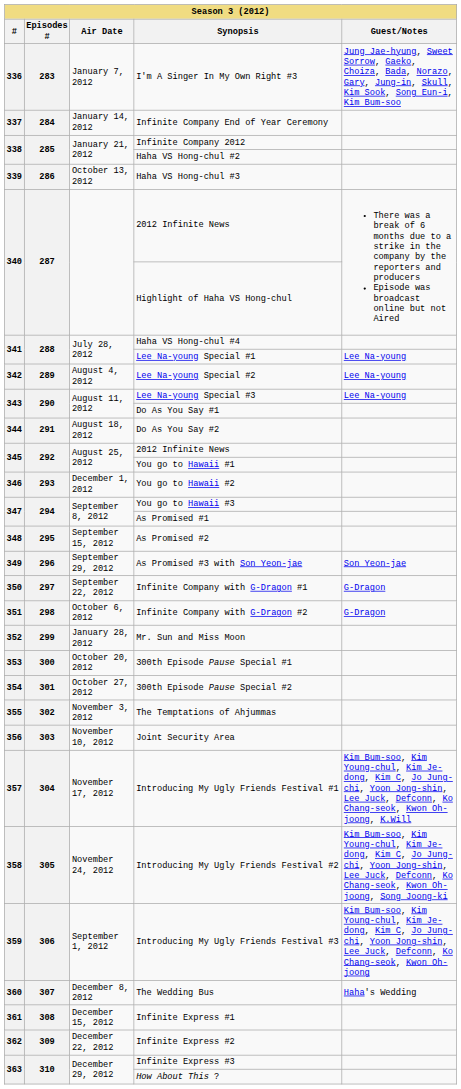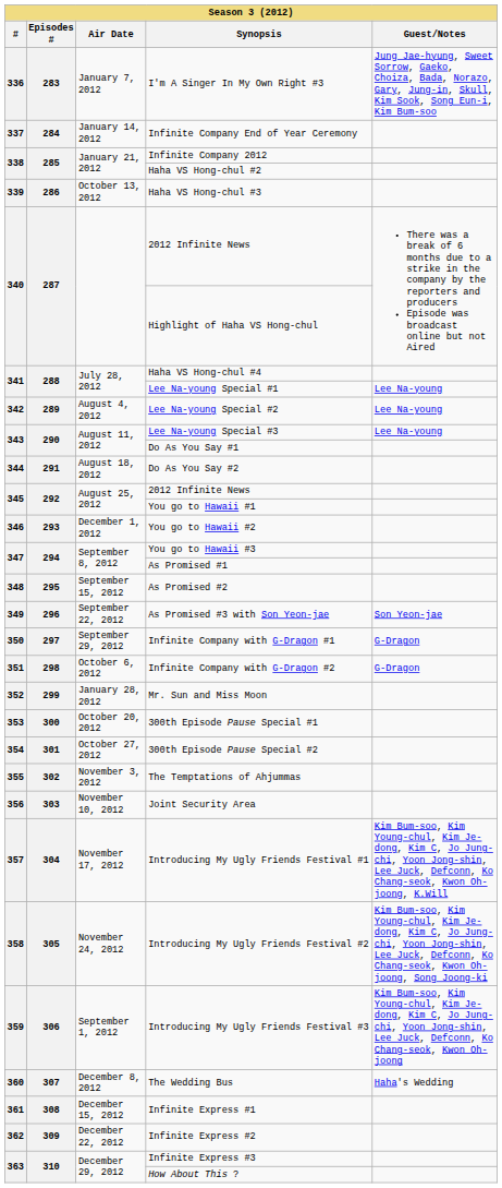 <table Class="wikitable" style="font-size: 90%;">
 <tr>
 <th Colspan="5" style="background:#F0DC82;">Season 3 (2012)</th>
 </tr>
 <tr>
 <th>#</th>
 <th>Episodes #</th>
 <th width=120>Air Date</th>
 <th width=700>Synopsis</th>
 <th width=250>Guest/Notes</th>
 </tr>
 <tr>
 <th>336</th>
 <th>283</th>
 <td>January 7, 2012</td>
 <td>I'm A Singer In My Own Right #3</td>
 <td><a href='#'>Jung Jae-hyung</a>, <a href='#'>Sweet Sorrow</a>, <a href='#'>Gaeko</a>, <a href='#'>Choiza</a>, <a href='#'>Bada</a>, <a href='#'>Norazo</a>, <a href='#'>Gary</a>, <a href='#'>Jung-in</a>, <a href='#'>Skull</a>, <a href='#'>Kim Sook</a>, <a href='#'>Song Eun-i</a>, <a href='#'>Kim Bum-soo</a></td>
 </tr>
 <tr>
 <th>337</th>
 <th>284</th>
 <td>January 14, 2012</td>
 <td>Infinite Company End of Year Ceremony</td>
 <td></td>
 </tr>
 <tr>
 <th rowspan = "2">338</th>
 <th rowspan = "2">285</th>
 <td rowspan = "2">January 21, 2012</td>
 <td>Infinite Company 2012</td>
 <td></td>
 </tr>
 <tr>
 <td>Haha VS Hong-chul #2</td>
 <td></td>
 </tr>
 <tr>
 <th>339</th>
 <th>286</th>
 <td>October 13, 2012</td>
 <td>Haha VS Hong-chul #3</td>
 <td></td>
 </tr>
 <tr>
 <th rowspan = "2">340</th>
 <th rowspan = "2">287</th>
 <td rowspan = "2"></td>
 <td>2012 Infinite News</td>
 <td rowspan = "2"><br><ul><li>There was a break of 6 months due to a strike in the company by the reporters and producers</li><li>Episode was broadcast online but not Aired</li></ul></td>
 </tr>
 <tr>
 <td>Highlight of Haha VS Hong-chul</td>
 </tr>
 <tr>
 <th rowspan = "2">341</th>
 <th rowspan = "2">288</th>
 <td rowspan = "2">July 28, 2012</td>
 <td>Haha VS Hong-chul #4</td>
 <td></td>
 </tr>
 <tr>
 <td><a href='#'>Lee Na-young</a> Special #1</td>
 <td><a href='#'>Lee Na-young</a></td>
 </tr>
 <tr>
 <th>342</th>
 <th>289</th>
 <td>August 4, 2012</td>
 <td><a href='#'>Lee Na-young</a> Special #2</td>
 <td><a href='#'>Lee Na-young</a></td>
 </tr>
 <tr>
 <th rowspan = "2">343</th>
 <th rowspan = "2">290</th>
 <td rowspan = "2">August 11, 2012</td>
 <td><a href='#'>Lee Na-young</a> Special #3</td>
 <td><a href='#'>Lee Na-young</a></td>
 </tr>
 <tr>
 <td>Do As You Say #1</td>
 <td></td>
 </tr>
 <tr>
 <th>344</th>
 <th>291</th>
 <td>August 18, 2012</td>
 <td>Do As You Say #2</td>
 <td></td>
 </tr>
 <tr>
 <th rowspan = "2">345</th>
 <th rowspan = "2">292</th>
 <td rowspan = "2">August 25, 2012</td>
 <td>2012 Infinite News</td>
 <td></td>
 </tr>
 <tr>
 <td>You go to <a href='#'>Hawaii</a> #1</td>
 <td></td>
 </tr>
 <tr>
 <th>346</th>
 <th>293</th>
 <td>December 1, 2012</td>
 <td>You go to <a href='#'>Hawaii</a> #2</td>
 <td></td>
 </tr>
 <tr>
 <th rowspan = "2">347</th>
 <th rowspan = "2">294</th>
 <td rowspan = "2">September 8, 2012</td>
 <td>You go to <a href='#'>Hawaii</a> #3</td>
 <td></td>
 </tr>
 <tr>
 <td>As Promised #1</td>
 <td></td>
 </tr>
 <tr>
 <th>348</th>
 <th>295</th>
 <td>September 15, 2012</td>
 <td>As Promised #2</td>
 <td></td>
 </tr>
 <tr>
 <th>349</th>
 <th>296</th>
-<td>September 29, 2012</td>
+<td>September 22, 2012</td>
 <td>As Promised #3 with <a href='#'>Son Yeon-jae</a></td>
 <td><a href='#'>Son Yeon-jae</a></td>
 </tr>
 <tr>
 <th>350</th>
 <th>297</th>
-<td>September 22, 2012</td>
+<td>September 29, 2012</td>
 <td>Infinite Company with <a href='#'>G-Dragon</a> #1</td>
 <td><a href='#'>G-Dragon</a></td>
 </tr>
 <tr>
 <th>351</th>
 <th>298</th>
 <td>October 6, 2012</td>
 <td>Infinite Company with <a href='#'>G-Dragon</a> #2</td>
 <td><a href='#'>G-Dragon</a></td>
 </tr>
 <tr>
 <th>352</th>
 <th>299</th>
 <td>January 28, 2012</td>
 <td>Mr. Sun and Miss Moon</td>
 <td></td>
 </tr>
 <tr>
 <th>353</th>
 <th>300</th>
 <td>October 20, 2012</td>
 <td>300th Episode <em>Pause</em> Special #1</td>
 <td></td>
 </tr>
 <tr>
 <th>354</th>
 <th>301</th>
 <td>October 27, 2012</td>
 <td>300th Episode <em>Pause</em> Special #2</td>
 <td></td>
 </tr>
 <tr>
 <th>355</th>
 <th>302</th>
 <td>November 3, 2012</td>
 <td>The Temptations of Ahjummas</td>
 <td></td>
 </tr>
 <tr>
 <th>356</th>
 <th>303</th>
 <td>November 10, 2012</td>
 <td>Joint Security Area</td>
 <td></td>
 </tr>
 <tr>
 <th>357</th>
 <th>304</th>
 <td>November 17, 2012</td>
 <td>Introducing My Ugly Friends Festival #1</td>
 <td><a href='#'>Kim Bum-soo</a>, <a href='#'>Kim Young-chul</a>, <a href='#'>Kim Je-dong</a>, <a href='#'>Kim C</a>, <a href='#'>Jo Jung-chi</a>, <a href='#'>Yoon Jong-shin</a>, <a href='#'>Lee Juck</a>, <a href='#'>Defconn</a>, <a href='#'>Ko Chang-seok</a>, <a href='#'>Kwon Oh-joong</a>, <a href='#'>K.Will</a></td>
 </tr>
 <tr>
 <th>358</th>
 <th>305</th>
 <td>November 24, 2012</td>
 <td>Introducing My Ugly Friends Festival #2</td>
 <td><a href='#'>Kim Bum-soo</a>, <a href='#'>Kim Young-chul</a>, <a href='#'>Kim Je-dong</a>, <a href='#'>Kim C</a>, <a href='#'>Jo Jung-chi</a>, <a href='#'>Yoon Jong-shin</a>, <a href='#'>Lee Juck</a>, <a href='#'>Defconn</a>, <a href='#'>Ko Chang-seok</a>, <a href='#'>Kwon Oh-joong</a>, <a href='#'>Song Joong-ki</a></td>
 </tr>
 <tr>
 <th>359</th>
 <th>306</th>
 <td>September 1, 2012</td>
 <td>Introducing My Ugly Friends Festival #3</td>
 <td><a href='#'>Kim Bum-soo</a>, <a href='#'>Kim Young-chul</a>, <a href='#'>Kim Je-dong</a>, <a href='#'>Kim C</a>, <a href='#'>Jo Jung-chi</a>, <a href='#'>Yoon Jong-shin</a>, <a href='#'>Lee Juck</a>, <a href='#'>Defconn</a>, <a href='#'>Ko Chang-seok</a>, <a href='#'>Kwon Oh-joong</a></td>
 </tr>
 <tr>
 <th>360</th>
 <th>307</th>
 <td>December 8, 2012</td>
 <td>The Wedding Bus</td>
 <td><a href='#'>Haha</a>'s Wedding</td>
 </tr>
 <tr>
 <th>361</th>
 <th>308</th>
 <td>December 15, 2012</td>
 <td>Infinite Express #1</td>
 <td></td>
 </tr>
 <tr>
 <th>362</th>
 <th>309</th>
 <td>December 22, 2012</td>
 <td>Infinite Express #2</td>
 <td></td>
 </tr>
 <tr>
 <th rowspan = "2">363</th>
 <th rowspan = "2">310</th>
 <td rowspan = "2">December 29, 2012</td>
 <td>Infinite Express #3</td>
 <td></td>
 </tr>
 <tr>
 <td><em>How About This</em> ?</td>
 <td></td>
 </tr>
 </table>
